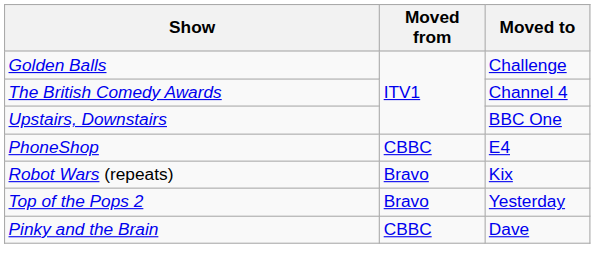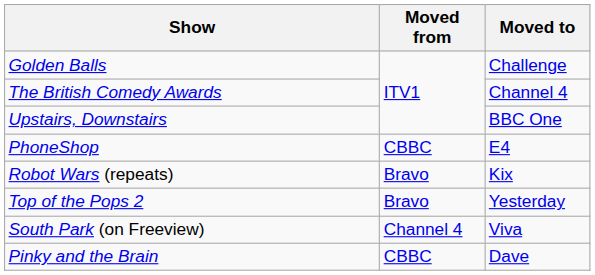 <table class="wikitable">
 <tr>
 <th width=340>Show</th>
 <th width=90>Moved from</th>
 <th width=90>Moved to</th>
 </tr>
 <tr>
 <td><em><a href='#'>Golden Balls</a></em></td>
 <td rowspan="3"><a href='#'>ITV1</a></td>
 <td><a href='#'>Challenge</a></td>
 </tr>
 <tr>
 <td><em><a href='#'>The British Comedy Awards</a></em></td>
 <td><a href='#'>Channel 4</a></td>
 </tr>
 <tr>
 <td><em><a href='#'>Upstairs, Downstairs</a></em></td>
 <td><a href='#'>BBC One</a></td>
 </tr>
 <tr>
 <td><em><a href='#'>PhoneShop</a></em></td>
 <td><a href='#'>CBBC</a></td>
 <td><a href='#'>E4</a></td>
 </tr>
 <tr>
 <td><em><a href='#'>Robot Wars</a></em> (repeats)</td>
 <td><a href='#'>Bravo</a></td>
 <td><a href='#'>Kix</a></td>
 </tr>
 <tr>
 <td><em><a href='#'>Top of the Pops 2</a></em></td>
 <td><a href='#'>Bravo</a></td>
 <td><a href='#'>Yesterday</a></td>
 </tr>
 <tr>
+<td><em><a href='#'>South Park</a></em> (on Freeview)</td>
+<td><a href='#'>Channel 4</a></td>
+<td><a href='#'>Viva</a></td>
+</tr>
+<tr>
 <td><em><a href='#'>Pinky and the Brain</a></em></td>
 <td><a href='#'>CBBC</a></td>
 <td><a href='#'>Dave</a></td>
 </tr>
 </table>
